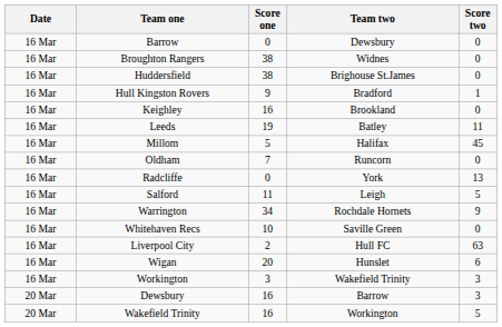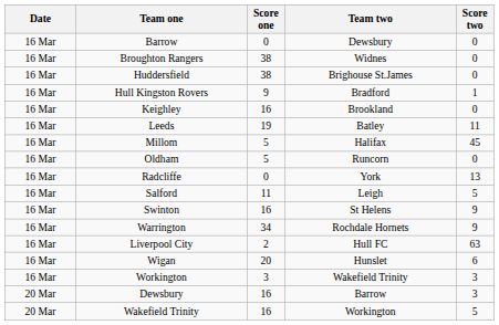 <table class="wikitable" style="text-align: center">
 <tr>
 <th width=100>Date</th>
 <th width=250>Team one</th>
 <th width=50>Score one</th>
 <th width=250>Team two</th>
 <th width=50>Score two</th>
 </tr>
 <tr>
 <td>16 Mar</td>
 <td>Barrow</td>
 <td>0</td>
 <td>Dewsbury</td>
 <td>0</td>
 </tr>
 <tr>
 <td>16 Mar</td>
 <td>Broughton Rangers</td>
 <td>38</td>
 <td>Widnes</td>
 <td>0</td>
 </tr>
 <tr>
 <td>16 Mar</td>
 <td>Huddersfield</td>
 <td>38</td>
 <td>Brighouse St.James</td>
 <td>0</td>
 </tr>
 <tr>
 <td>16 Mar</td>
 <td>Hull Kingston Rovers</td>
 <td>9</td>
 <td>Bradford</td>
 <td>1</td>
 </tr>
 <tr>
 <td>16 Mar</td>
 <td>Keighley</td>
 <td>16</td>
 <td>Brookland</td>
 <td>0</td>
 </tr>
 <tr>
 <td>16 Mar</td>
 <td>Leeds</td>
 <td>19</td>
 <td>Batley</td>
 <td>11</td>
 </tr>
 <tr>
 <td>16 Mar</td>
 <td>Millom</td>
 <td>5</td>
 <td>Halifax</td>
 <td>45</td>
 </tr>
 <tr>
 <td>16 Mar</td>
 <td>Oldham</td>
-<td>7</td>
+<td>5</td>
 <td>Runcorn</td>
 <td>0</td>
 </tr>
 <tr>
 <td>16 Mar</td>
 <td>Radcliffe</td>
 <td>0</td>
 <td>York</td>
 <td>13</td>
 </tr>
 <tr>
 <td>16 Mar</td>
 <td>Salford</td>
 <td>11</td>
 <td>Leigh</td>
 <td>5</td>
 </tr>
 <tr>
 <td>16 Mar</td>
+<td>Swinton</td>
+<td>16</td>
+<td>St Helens</td>
+<td>9</td>
+</tr>
+<tr>
+<td>16 Mar</td>
 <td>Warrington</td>
 <td>34</td>
 <td>Rochdale Hornets</td>
 <td>9</td>
-</tr>
-<tr>
-<td>16 Mar</td>
-<td>Whitehaven Recs</td>
-<td>10</td>
-<td>Saville Green</td>
-<td>0</td>
 </tr>
 <tr>
 <td>16 Mar</td>
 <td>Liverpool City</td>
 <td>2</td>
 <td>Hull FC</td>
 <td>63</td>
 </tr>
 <tr>
 <td>16 Mar</td>
 <td>Wigan</td>
 <td>20</td>
 <td>Hunslet</td>
 <td>6</td>
 </tr>
 <tr>
 <td>16 Mar</td>
 <td>Workington</td>
 <td>3</td>
 <td>Wakefield Trinity</td>
 <td>3</td>
 </tr>
 <tr>
 <td>20 Mar</td>
 <td>Dewsbury</td>
 <td>16</td>
 <td>Barrow</td>
 <td>3</td>
 </tr>
 <tr>
 <td>20 Mar</td>
 <td>Wakefield Trinity</td>
 <td>16</td>
 <td>Workington</td>
 <td>5</td>
 </tr>
 </table>
